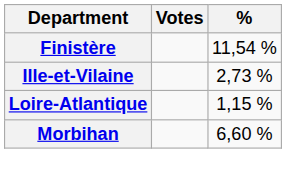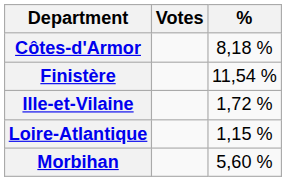 <table class="wikitable sortable" style="text-align:center;">
 <tr>
 <th scope=col>Department</th>
 <th scope="col">Votes</th>
 <th scope="col">%</th>
+</tr>
+<tr>
+<th scope=row><a href='#'>Côtes-d'Armor</a></th>
+<td></td>
+<td>8,18 %</td>
 </tr>
 <tr>
 <th scope=row><a href='#'>Finistère</a></th>
 <td></td>
 <td>11,54 %</td>
 </tr>
 <tr>
 <th scope=row><a href='#'>Ille-et-Vilaine</a></th>
 <td></td>
-<td>2,73 %</td>
+<td>1,72 %</td>
 </tr>
 <tr>
 <th scope=row><a href='#'>Loire-Atlantique</a></th>
 <td></td>
 <td>1,15 %</td>
 </tr>
 <tr>
 <th scope=row><a href='#'>Morbihan</a></th>
 <td></td>
-<td>6,60 %</td>
+<td>5,60 %</td>
 </tr>
 </table>
